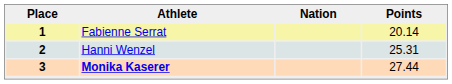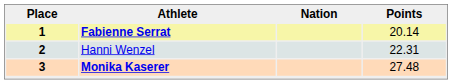 <table style="border-style:solid;border-width:1px;border-color:#808080;background-color:#EFEFEF" cellspacing="2" cellpadding="2" width="600px">
 <tr bgcolor="#EFEFEF">
 <th>Place</th>
 <th>Athlete</th>
 <th>Nation</th>
 <th>Points</th>
 </tr>
 <tr align="center" valign="top" bgcolor="#F7F6A8">
 <th>1</th>
-<td align="left"><a href='#'>Fabienne Serrat</a></td>
+<td align="left"><strong><a href='#'>Fabienne Serrat</a></strong></td>
 <td align="left"></td>
 <td>20.14</td>
 </tr>
 <tr align="center" valign="top" bgcolor="#DCE5E5">
 <th>2</th>
 <td align="left"><a href='#'>Hanni Wenzel</a></td>
 <td align="left"></td>
-<td>25.31</td>
+<td>22.31</td>
 </tr>
 <tr align="center" valign="top" bgcolor="#FFDAB9">
 <th>3</th>
 <td align="left"><strong><a href='#'>Monika Kaserer</a></strong></td>
 <td align="left"></td>
-<td>27.44</td>
+<td>27.48</td>
 </tr>
 <tr align="center" valign="top" bgcolor="#FFFFFF">
 </tr>
 </table>
